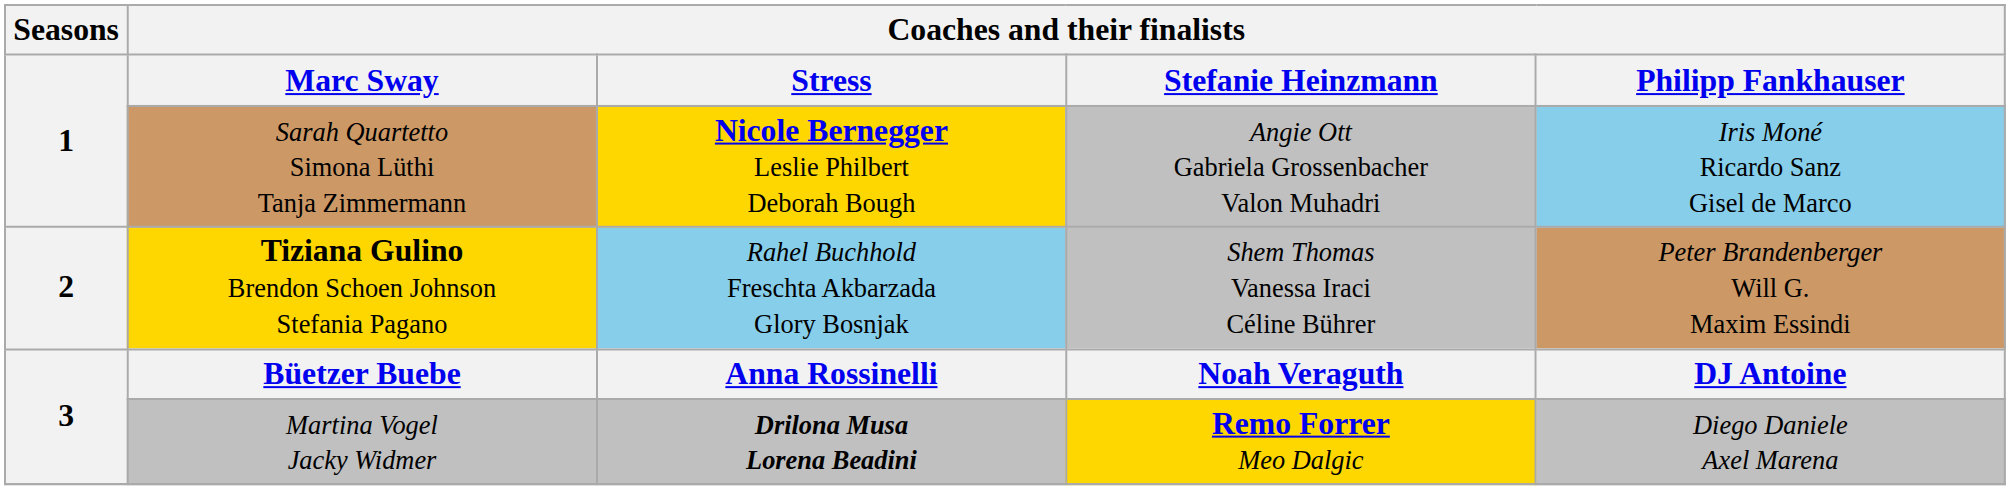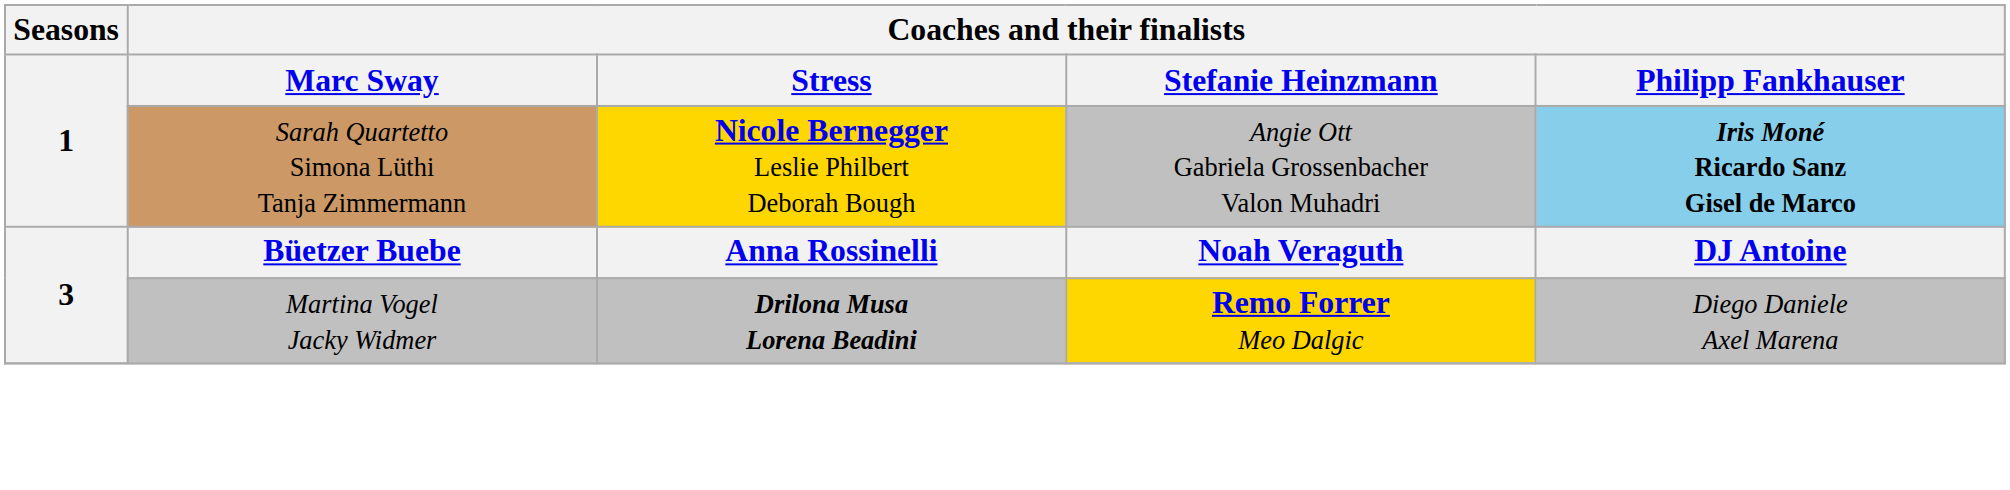 <table class="wikitable nowrap" style="text-align:center; width:80%">
 <tr>
 <th style="width:5%">Seasons</th>
 <th colspan="4" style="width:95%">Coaches and their finalists</th>
 </tr>
 <tr>
 <th scope="row" rowspan="2">1</th>
 <th style="width:23%" scope="col"><a href='#'>Marc Sway</a></th>
 <th style="width:23%" scope="col"><a href='#'>Stress</a></th>
 <th style="width:23%" scope="col"><a href='#'>Stefanie Heinzmann</a></th>
 <th style="width:23%" scope="col"><a href='#'>Philipp Fankhauser</a></th>
 </tr>
 <tr>
 <td style="background:#c96"><small><em>Sarah Quartetto</em><br>Simona Lüthi<br>Tanja Zimmermann</small></td>
 <td style="background:gold"><strong><a href='#'>Nicole Bernegger</a></strong><br><small>Leslie Philbert<br>Deborah Bough</small></td>
 <td style="background:silver"><small><em>Angie Ott</em><br>Gabriela Grossenbacher<br>Valon Muhadri</small></td>
-<td style="background:skyblue"><small><em>Iris Moné</em><br>Ricardo Sanz<br>Gisel de Marco</small></td>
-</tr>
-<tr>
-<th scope="row">2</th>
-<td style="background:gold"><strong>Tiziana Gulino</strong><br><small>Brendon Schoen Johnson<br>Stefania Pagano</small></td>
-<td style="background:skyblue"><small><em>Rahel Buchhold</em><br>Freschta Akbarzada<br>Glory Bosnjak</small></td>
-<td style="background:silver"><small><em>Shem Thomas</em><br>Vanessa Iraci<br>Céline Bührer</small></td>
-<td style="background:#c96"><small><em>Peter Brandenberger</em><br>Will G.<br>Maxim Essindi</small></td>
+<td style="background:skyblue"><strong><small><em>Iris Moné</em><br>Ricardo Sanz<br>Gisel de Marco</small></strong></td>
 </tr>
 <tr>
 <th scope="row" rowspan="2">3</th>
 <th scope="col"><a href='#'>Büetzer Buebe</a></th>
 <th scope="col"><a href='#'>Anna Rossinelli</a></th>
 <th scope="col"><a href='#'>Noah Veraguth</a></th>
 <th scope="col"><a href='#'>DJ Antoine</a></th>
 </tr>
 <tr>
 <td style="background:silver"><small><em>Martina Vogel</em><br><em>Jacky Widmer</em></small></td>
 <td style="background:silver"><strong><small><em>Drilona Musa<br>Lorena Beadini</em></small></strong></td>
 <td style="background:gold"><strong><a href='#'>Remo Forrer</a></strong><br><small><em>Meo Dalgic</em></small></td>
 <td style="background:silver"><small><em>Diego Daniele<br>Axel Marena</em></small></td>
 </tr>
 <tr>
 </tr>
 </table>
